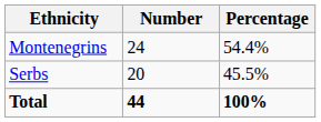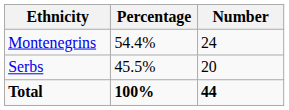 <table class="wikitable">
 <tr>
 <th width="100px">Ethnicity</th>
+<th width="80px">Percentage</th>
 <th width="80px">Number</th>
-<th width="80px">Percentage</th>
 </tr>
 <tr>
 <td><a href='#'>Montenegrins</a></td>
+<td>54.4%</td>
 <td>24</td>
-<td>54.4%</td>
 </tr>
 <tr>
 <td><a href='#'>Serbs</a></td>
+<td>45.5%</td>
 <td>20</td>
-<td>45.5%</td>
 </tr>
 <tr>
 <td><strong>Total</strong></td>
+<td><strong>100%</strong></td>
 <td><strong>44</strong></td>
-<td><strong>100%</strong></td>
 </tr>
 </table>
